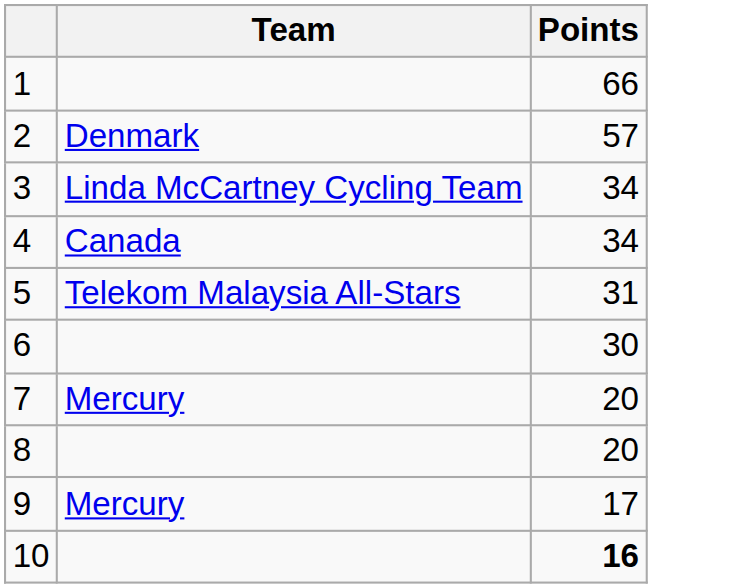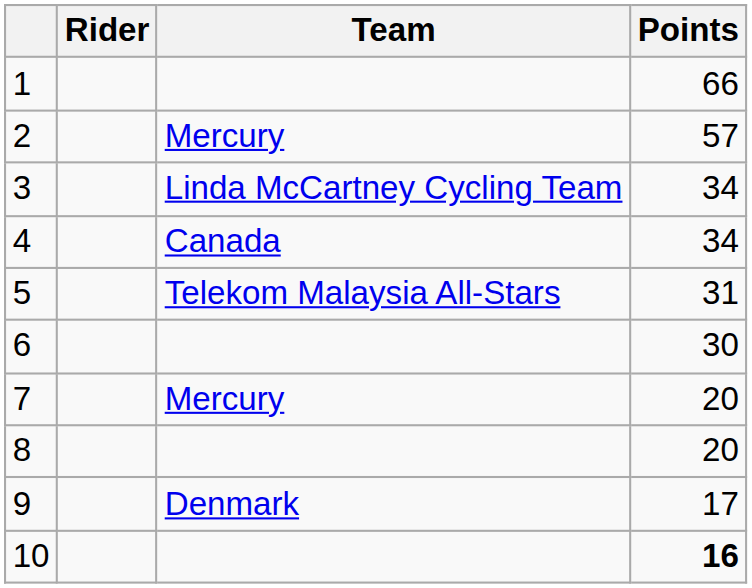 <table class=wikitable>
 <tr>
 <th></th>
+<th>Rider</th>
 <th>Team</th>
 <th>Points</th>
 </tr>
 <tr>
 <td>1</td>
+<td> </td>
 <td></td>
 <td align=right>66</td>
 </tr>
 <tr>
 <td>2</td>
-<td><a href='#'>Denmark</a></td>
+<td></td>
+<td><a href='#'>Mercury</a></td>
 <td align=right>57</td>
 </tr>
 <tr>
 <td>3</td>
+<td></td>
 <td><a href='#'>Linda McCartney Cycling Team</a></td>
 <td align=right>34</td>
 </tr>
 <tr>
 <td>4</td>
+<td></td>
 <td><a href='#'>Canada</a></td>
 <td align=right>34</td>
 </tr>
 <tr>
 <td>5</td>
+<td></td>
 <td><a href='#'>Telekom Malaysia All-Stars</a></td>
 <td align=right>31</td>
 </tr>
 <tr>
 <td>6</td>
 <td></td>
+<td></td>
 <td align=right>30</td>
 </tr>
 <tr>
 <td>7</td>
+<td></td>
 <td><a href='#'>Mercury</a></td>
 <td align=right>20</td>
 </tr>
 <tr>
 <td>8</td>
 <td></td>
+<td></td>
 <td align=right>20</td>
 </tr>
 <tr>
 <td>9</td>
-<td><a href='#'>Mercury</a></td>
+<td></td>
+<td><a href='#'>Denmark</a></td>
 <td align=right>17</td>
 </tr>
 <tr>
 <td>10</td>
 <td></td>
+<td></td>
 <td align=right><strong>16</strong></td>
 </tr>
 </table>
